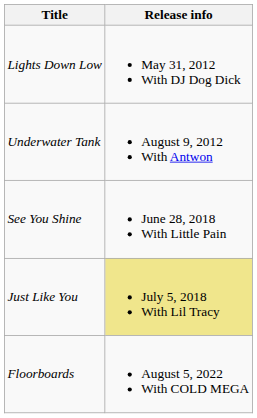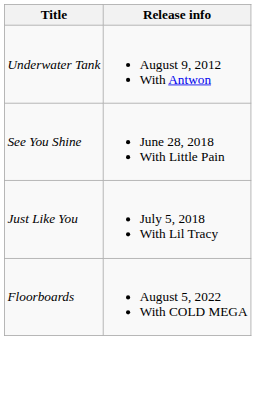 <table class="wikitable">
 <tr>
 <th>Title</th>
 <th>Release info</th>
-</tr>
-<tr>
-<td><em>Lights Down Low</em></td>
-<td><br><ul><li>May 31, 2012</li><li>With DJ Dog Dick</li></ul></td>
 </tr>
 <tr>
 <td><em>Underwater Tank</em></td>
 <td><br><ul><li>August 9, 2012</li><li>With <a href='#'>Antwon</a></li></ul></td>
 </tr>
 <tr>
 <td><em>See You Shine</em></td>
 <td><br><ul><li>June 28, 2018</li><li>With Little Pain</li></ul></td>
 </tr>
 <tr>
 <td><em>Just Like You</em></td>
-<td style="background: khaki;"><br><ul><li>July 5, 2018</li><li>With Lil Tracy</li></ul></td>
+<td><br><ul><li>July 5, 2018</li><li>With Lil Tracy</li></ul></td>
 </tr>
 <tr>
 <td><em>Floorboards</em></td>
 <td><br><ul><li>August 5, 2022</li><li>With COLD MEGA</li></ul></td>
 </tr>
 </table>
